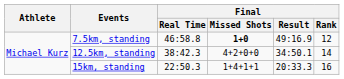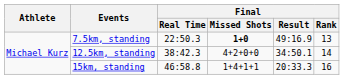 <table class="wikitable" style="font-size:100%">
 <tr>
 <th rowspan="2">Athlete</th>
 <th rowspan="2">Events</th>
 <th colspan="5">Final</th>
 </tr>
 <tr>
 <th>Real Time</th>
 <th>Missed Shots</th>
 <th>Result</th>
 <th>Rank</th>
 </tr>
 <tr>
 <td rowspan=3><a href='#'>Michael Kurz</a></td>
 <td><a href='#'>7.5km, standing</a></td>
-<td align="center">46:58.8</td>
+<td align="center">22:50.3</td>
 <td align="center"><strong>1+0</strong></td>
 <td align="center">49:16.9</td>
-<td align="center">12</td>
+<td align="center">13</td>
 </tr>
 <tr>
 <td><a href='#'>12.5km, standing</a></td>
 <td align="center">38:42.3</td>
 <td align="center">4+2+0+0</td>
 <td align="center">34:50.1</td>
 <td align="center">14</td>
 </tr>
 <tr>
 <td><a href='#'>15km, standing</a></td>
-<td align="center">22:50.3</td>
+<td align="center">46:58.8</td>
 <td align="center">1+4+1+1</td>
 <td align="center">20:33.3</td>
 <td align="center">16</td>
 </tr>
 </table>
